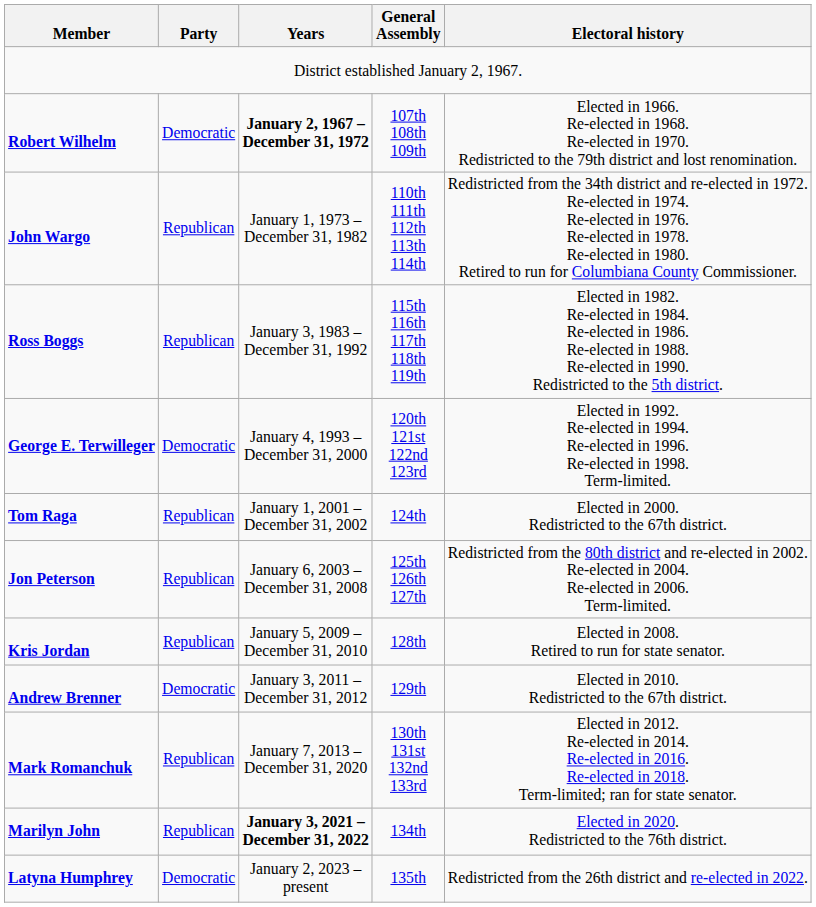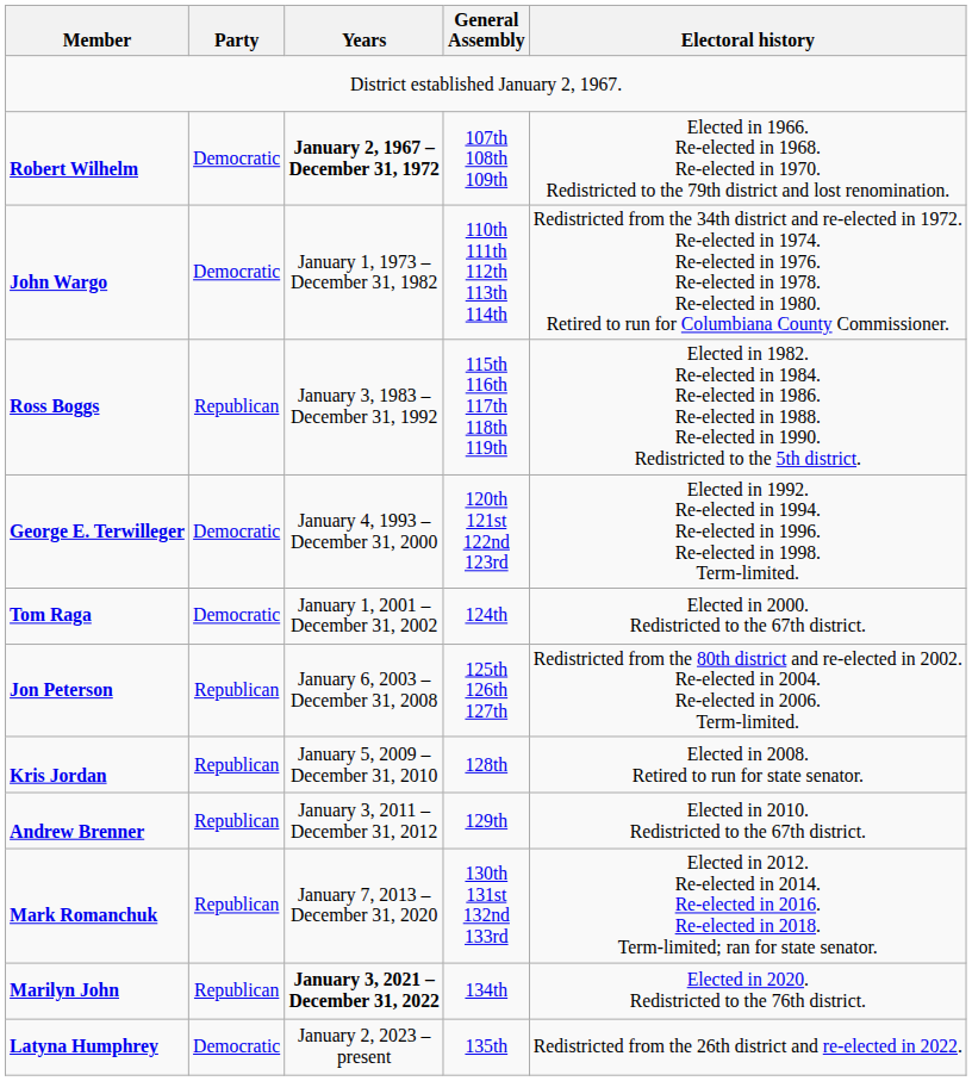 <table class=wikitable style="text-align:center">
 <tr valign=bottom>
 <th>Member</th>
 <th>Party</th>
 <th>Years</th>
 <th>General<br>Assembly</th>
 <th>Electoral history</th>
 </tr>
 <tr style="height:3em">
 <td colspan=5>District established January 2, 1967.</td>
 </tr>
 <tr style="height:3em">
 <td align=left><br><strong><a href='#'>Robert Wilhelm</a></strong><br></td>
 <td><a href='#'>Democratic</a></td>
 <td><strong>January 2, 1967 –<br>December 31, 1972</strong></td>
 <td><a href='#'>107th</a><br><a href='#'>108th</a><br><a href='#'>109th</a></td>
 <td>Elected in 1966.<br>Re-elected in 1968.<br>Re-elected in 1970.<br>Redistricted to the 79th district and lost renomination.</td>
 </tr>
 <tr style="height:3em">
 <td align=left><br><strong><a href='#'>John Wargo</a></strong><br></td>
-<td><a href='#'>Republican</a></td>
+<td><a href='#'>Democratic</a></td>
 <td>January 1, 1973 –<br>December 31, 1982</td>
 <td><a href='#'>110th</a><br><a href='#'>111th</a><br><a href='#'>112th</a><br><a href='#'>113th</a><br><a href='#'>114th</a></td>
 <td>Redistricted from the 34th district and re-elected in 1972.<br>Re-elected in 1974.<br>Re-elected in 1976.<br>Re-elected in 1978.<br>Re-elected in 1980.<br>Retired to run for <a href='#'>Columbiana County</a> Commissioner.</td>
 </tr>
 <tr style="height:3em">
 <td align=left><strong><a href='#'>Ross Boggs</a></strong><br></td>
 <td><a href='#'>Republican</a></td>
 <td>January 3, 1983 –<br>December 31, 1992</td>
 <td><a href='#'>115th</a><br><a href='#'>116th</a><br><a href='#'>117th</a><br><a href='#'>118th</a><br><a href='#'>119th</a></td>
 <td>Elected in 1982.<br>Re-elected in 1984.<br>Re-elected in 1986.<br>Re-elected in 1988.<br>Re-elected in 1990.<br>Redistricted to the <a href='#'>5th district</a>.</td>
 </tr>
 <tr style="height:3em">
 <td align=left><strong><a href='#'>George E. Terwilleger</a></strong><br></td>
 <td><a href='#'>Democratic</a></td>
 <td>January 4, 1993 –<br>December 31, 2000</td>
 <td><a href='#'>120th</a><br><a href='#'>121st</a><br><a href='#'>122nd</a><br><a href='#'>123rd</a></td>
 <td>Elected in 1992.<br>Re-elected in 1994.<br>Re-elected in 1996.<br>Re-elected in 1998.<br>Term-limited.</td>
 </tr>
 <tr style="height:3em">
 <td align=left><strong><a href='#'>Tom Raga</a></strong><br></td>
-<td><a href='#'>Republican</a></td>
+<td><a href='#'>Democratic</a></td>
 <td>January 1, 2001 –<br>December 31, 2002</td>
 <td><a href='#'>124th</a></td>
 <td>Elected in 2000.<br>Redistricted to the 67th district.</td>
 </tr>
 <tr style="height:3em">
 <td align=left><strong><a href='#'>Jon Peterson</a></strong><br></td>
 <td><a href='#'>Republican</a></td>
 <td>January 6, 2003 –<br>December 31, 2008</td>
 <td><a href='#'>125th</a><br><a href='#'>126th</a><br><a href='#'>127th</a></td>
 <td>Redistricted from the <a href='#'>80th district</a> and re-elected in 2002.<br>Re-elected in 2004.<br>Re-elected in 2006.<br>Term-limited.</td>
 </tr>
 <tr style="height:3em">
 <td align=left><br><strong><a href='#'>Kris Jordan</a></strong><br></td>
 <td><a href='#'>Republican</a></td>
 <td>January 5, 2009 –<br>December 31, 2010</td>
 <td><a href='#'>128th</a></td>
 <td>Elected in 2008.<br>Retired to run for state senator.</td>
 </tr>
 <tr style="height:3em">
 <td align=left><br><strong><a href='#'>Andrew Brenner</a></strong><br></td>
-<td><a href='#'>Democratic</a></td>
+<td><a href='#'>Republican</a></td>
 <td>January 3, 2011 –<br>December 31, 2012</td>
 <td><a href='#'>129th</a></td>
 <td>Elected in 2010.<br>Redistricted to the 67th district.</td>
 </tr>
 <tr style="height:3em">
 <td align=left><br><strong><a href='#'>Mark Romanchuk</a></strong><br></td>
 <td><a href='#'>Republican</a></td>
 <td>January 7, 2013 –<br>December 31, 2020</td>
 <td><a href='#'>130th</a><br><a href='#'>131st</a><br><a href='#'>132nd</a><br><a href='#'>133rd</a></td>
 <td>Elected in 2012.<br>Re-elected in 2014.<br><a href='#'>Re-elected in 2016</a>.<br><a href='#'>Re-elected in 2018</a>.<br>Term-limited; ran for state senator.</td>
 </tr>
 <tr style="height:3em">
 <td align=left><strong><a href='#'>Marilyn John</a></strong><br></td>
 <td><a href='#'>Republican</a></td>
 <td><strong>January 3, 2021 –<br>December 31, 2022</strong></td>
 <td><a href='#'>134th</a></td>
 <td><a href='#'>Elected in 2020</a>.<br>Redistricted to the 76th district.</td>
 </tr>
 <tr style="height:3em">
 <td align=left><strong><a href='#'>Latyna Humphrey</a></strong><br></td>
 <td><a href='#'>Democratic</a></td>
 <td>January 2, 2023 –<br>present</td>
 <td><a href='#'>135th</a></td>
 <td>Redistricted from the 26th district and <a href='#'>re-elected in 2022</a>.</td>
 </tr>
 </table>
